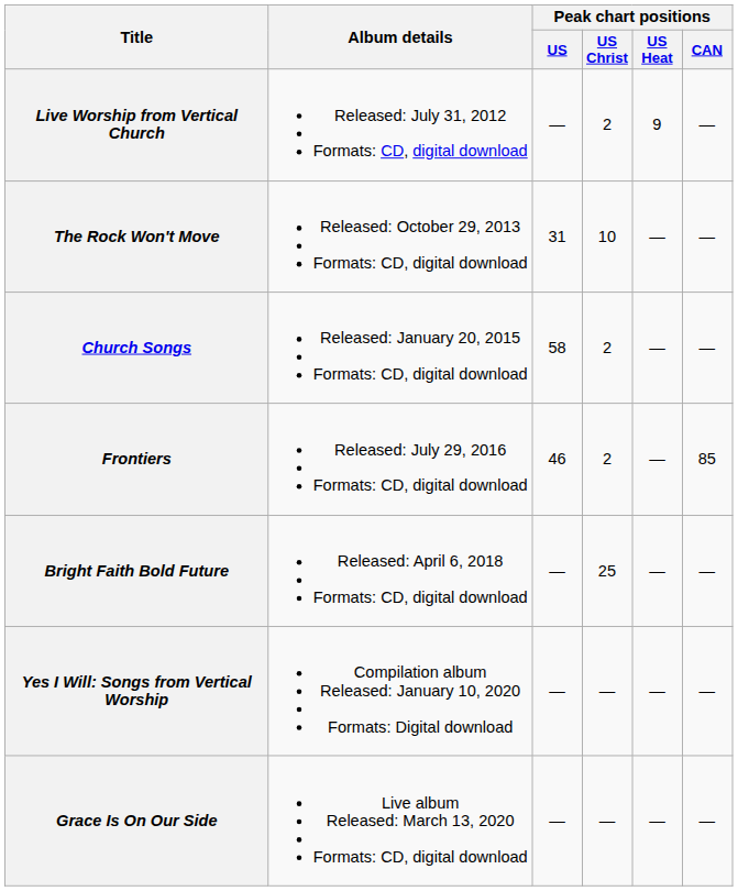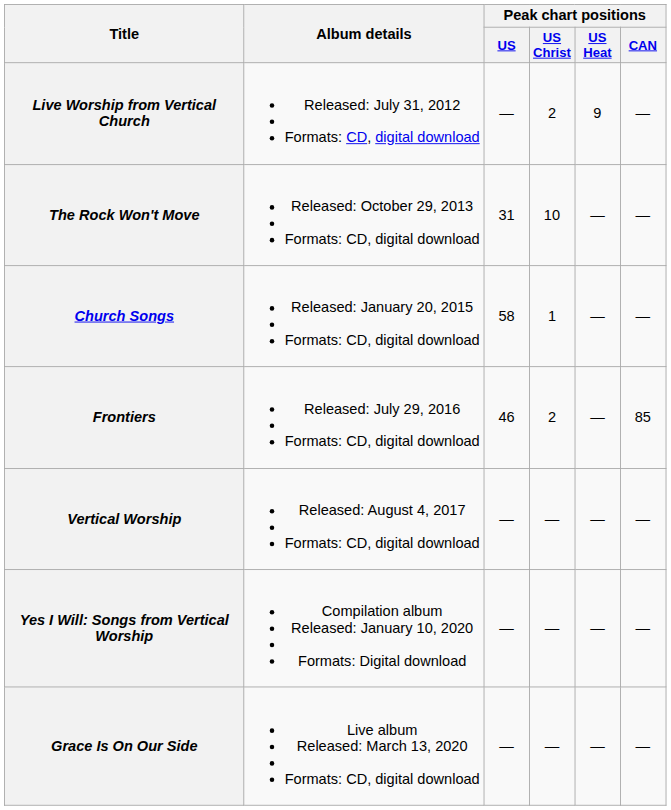 <table class="wikitable plainrowheaders" style="text-align:center;">
 <tr>
 <th scope="col" rowspan="2" style="width:16em;">Title</th>
 <th scope="col" rowspan="2" style="width:16em;">Album details</th>
 <th scope="col" colspan="4">Peak chart positions</th>
 </tr>
 <tr>
 <th style="width:3em; font-size:90%"><a href='#'>US</a><br></th>
 <th style="width:3em; font-size:90%"><a href='#'>US<br>Christ</a><br></th>
 <th style="width:3em; font-size:90%"><a href='#'>US<br>Heat</a><br></th>
 <th style="width:3em; font-size:90%"><a href='#'>CAN</a><br></th>
 </tr>
 <tr>
 <th scope="row"><em>Live Worship from Vertical Church</em></th>
 <td><br><ul><li>Released: July 31, 2012</li><li></li><li>Formats: <a href='#'>CD</a>, <a href='#'>digital download</a></li></ul></td>
 <td>—</td>
 <td>2</td>
 <td>9</td>
 <td>—</td>
 </tr>
 <tr>
 <th scope="row"><em>The Rock Won't Move</em></th>
 <td><br><ul><li>Released: October 29, 2013</li><li></li><li>Formats: CD, digital download</li></ul></td>
 <td>31</td>
 <td>10</td>
 <td>—</td>
 <td>—</td>
 </tr>
 <tr>
 <th scope="row"><em><a href='#'>Church Songs</a></em></th>
 <td><br><ul><li>Released: January 20, 2015</li><li></li><li>Formats: CD, digital download</li></ul></td>
 <td>58</td>
-<td>2</td>
+<td>1</td>
 <td>—</td>
 <td>—</td>
 </tr>
 <tr>
 <th scope="row"><em>Frontiers</em></th>
 <td><br><ul><li>Released: July 29, 2016</li><li></li><li>Formats: CD, digital download</li></ul></td>
 <td>46</td>
 <td>2</td>
 <td>—</td>
 <td>85</td>
 </tr>
 <tr>
-<th scope="row"><em>Bright Faith Bold Future</em></th>
-<td><br><ul><li>Released: April 6, 2018</li><li></li><li>Formats: CD, digital download</li></ul></td>
+<th scope="row"><em>Vertical Worship</em></th>
+<td><br><ul><li>Released: August 4, 2017</li><li></li><li>Formats: CD, digital download</li></ul></td>
 <td>—</td>
-<td>25</td>
+<td>—</td>
 <td>—</td>
 <td>—</td>
 </tr>
 <tr>
 <th scope="row"><em>Yes I Will: Songs from Vertical Worship</em></th>
 <td><br><ul><li>Compilation album</li><li>Released: January 10, 2020</li><li></li><li>Formats: Digital download</li></ul></td>
 <td>—</td>
 <td>—</td>
 <td>—</td>
 <td>—</td>
 </tr>
 <tr>
 <th scope="row"><em>Grace Is On Our Side</em></th>
 <td><br><ul><li>Live album</li><li>Released: March 13, 2020</li><li></li><li>Formats: CD, digital download</li></ul></td>
 <td>—</td>
 <td>—</td>
 <td>—</td>
 <td>—</td>
 </tr>
 </table>
